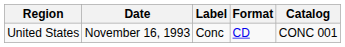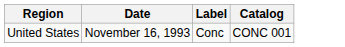 <table class="wikitable">
 <tr>
 <th>Region</th>
 <th>Date</th>
 <th>Label</th>
-<th>Format</th>
 <th>Catalog</th>
 </tr>
 <tr>
 <td>United States</td>
 <td>November 16, 1993</td>
 <td>Conc</td>
-<td><a href='#'>CD</a></td>
 <td>CONC 001</td>
 </tr>
 </table>
